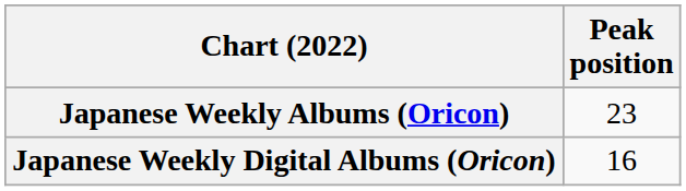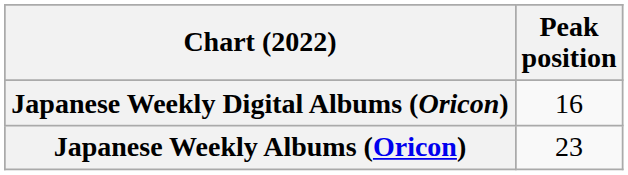 <table class="wikitable sortable plainrowheaders" style="text-align:center">
 <tr>
 <th scope="col">Chart (2022)</th>
 <th scope="col">Peak<br>position</th>
 </tr>
 <tr>
+<th scope="row">Japanese Weekly Digital Albums (<em>Oricon</em>)</th>
+<td>16</td>
+</tr>
+<tr>
 <th scope="row">Japanese Weekly Albums (<a href='#'>Oricon</a>)</th>
 <td>23</td>
 </tr>
-<tr>
-<th scope="row">Japanese Weekly Digital Albums (<em>Oricon</em>)</th>
-<td>16</td>
-</tr>
 </table>
